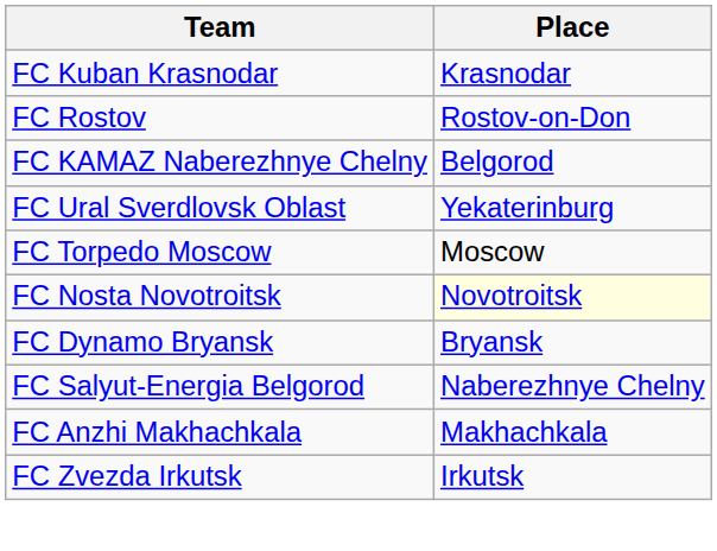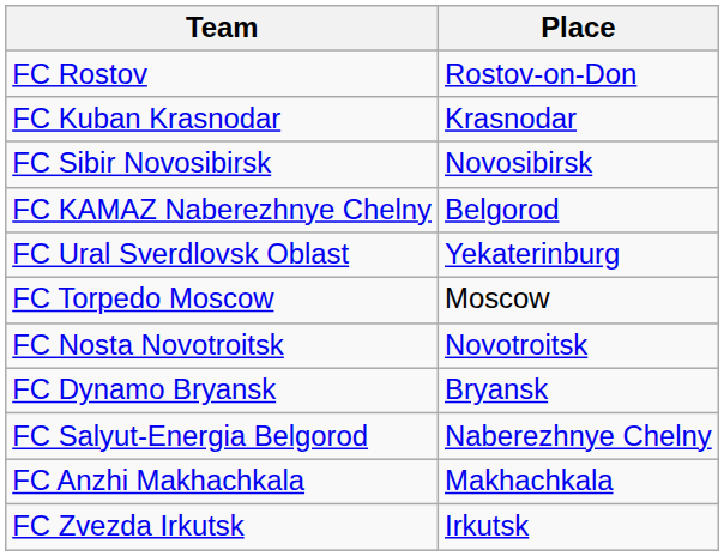 <table class="wikitable">
 <tr>
 <th>Team</th>
 <th>Place</th>
 </tr>
 <tr>
+<td><a href='#'>FC Rostov</a></td>
+<td><a href='#'>Rostov-on-Don</a></td>
+</tr>
+<tr>
 <td><a href='#'>FC Kuban Krasnodar</a></td>
 <td><a href='#'>Krasnodar</a></td>
 </tr>
 <tr>
-<td><a href='#'>FC Rostov</a></td>
-<td><a href='#'>Rostov-on-Don</a></td>
+<td><a href='#'>FC Sibir Novosibirsk</a></td>
+<td><a href='#'>Novosibirsk</a></td>
 </tr>
 <tr>
 <td><a href='#'>FC KAMAZ Naberezhnye Chelny</a></td>
 <td><a href='#'>Belgorod</a></td>
 </tr>
 <tr>
 <td><a href='#'>FC Ural Sverdlovsk Oblast</a></td>
 <td><a href='#'>Yekaterinburg</a></td>
 </tr>
 <tr>
 <td><a href='#'>FC Torpedo Moscow</a></td>
 <td>Moscow</td>
 </tr>
 <tr>
 <td><a href='#'>FC Nosta Novotroitsk</a></td>
-<td style="background: lightyellow;"><a href='#'>Novotroitsk</a></td>
+<td><a href='#'>Novotroitsk</a></td>
 </tr>
 <tr>
 <td><a href='#'>FC Dynamo Bryansk</a></td>
 <td><a href='#'>Bryansk</a></td>
 </tr>
 <tr>
 <td><a href='#'>FC Salyut-Energia Belgorod</a></td>
 <td><a href='#'>Naberezhnye Chelny</a></td>
 </tr>
 <tr>
 <td><a href='#'>FC Anzhi Makhachkala</a></td>
 <td><a href='#'>Makhachkala</a></td>
 </tr>
 <tr>
 <td><a href='#'>FC Zvezda Irkutsk</a></td>
 <td><a href='#'>Irkutsk</a></td>
 </tr>
 </table>
